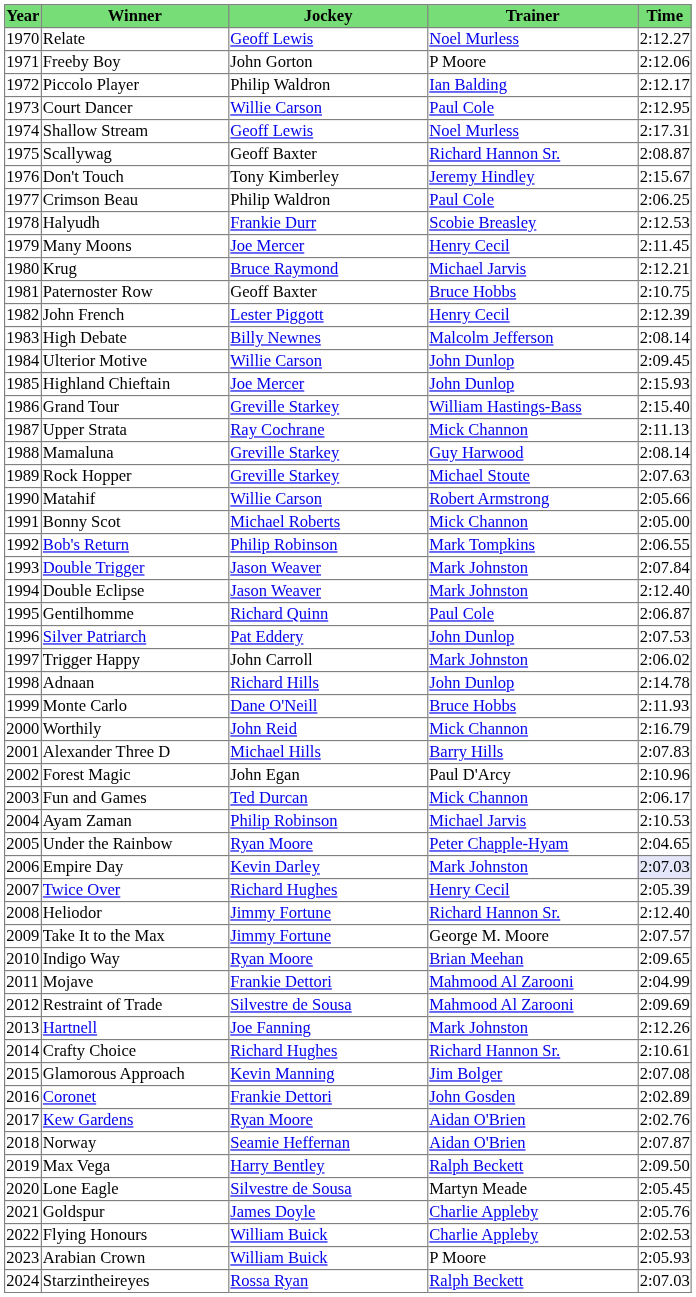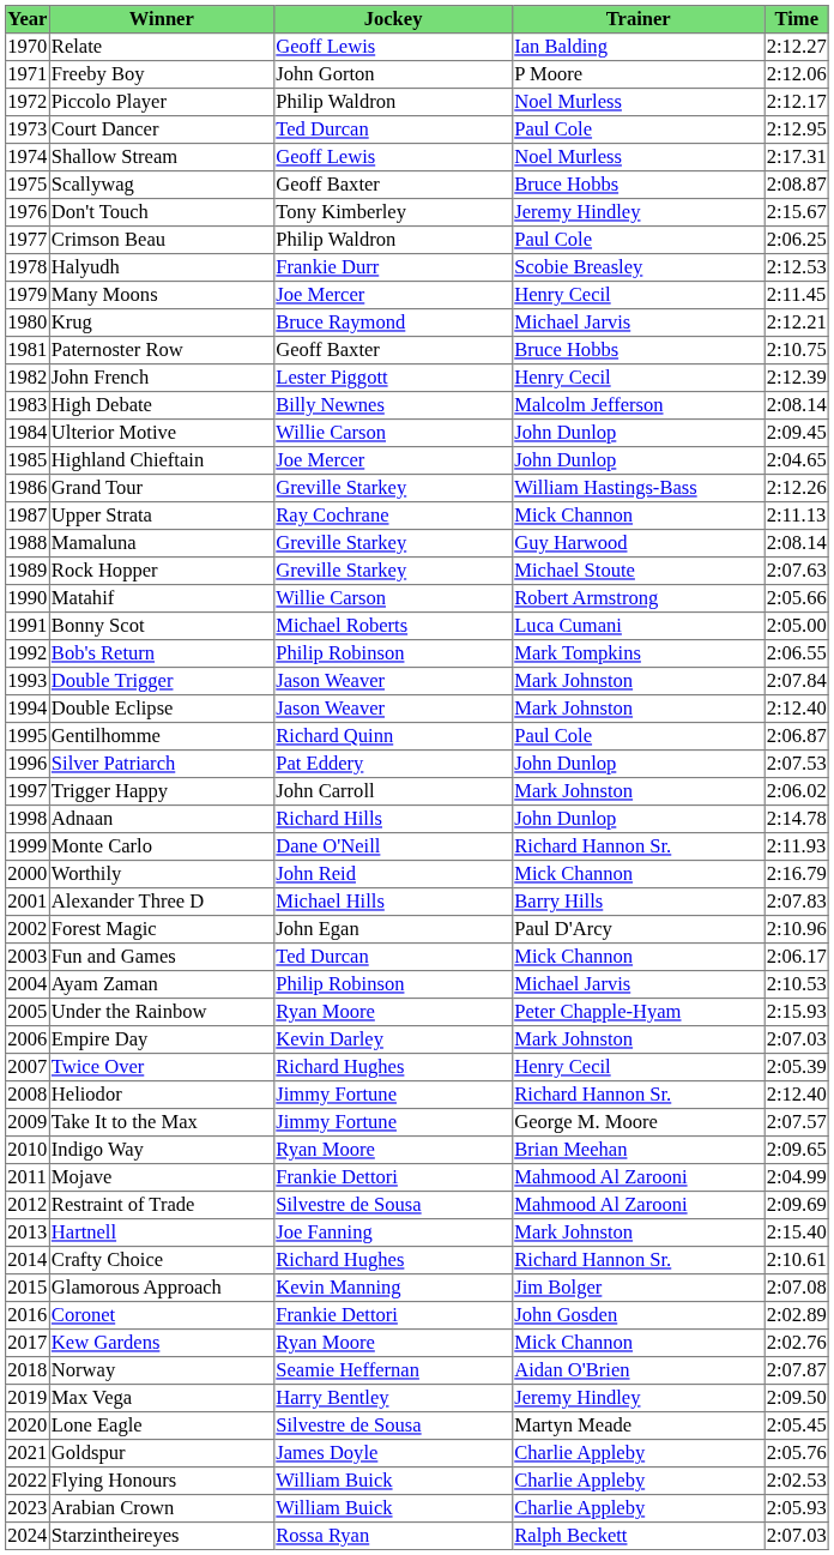 <table class = "sortable" | border="1" style="border-collapse: collapse; font-size:90%">
 <tr bgcolor="#77dd77" align="center">
 <th>Year</th>
 <th>Winner</th>
 <th>Jockey</th>
 <th>Trainer</th>
 <th>Time</th>
 </tr>
 <tr>
 <td>1970</td>
 <td width=160px>Relate</td>
 <td width=170px><a href='#'>Geoff Lewis</a></td>
-<td width=180px><a href='#'>Noel Murless</a></td>
+<td><a href='#'>Ian Balding</a></td>
 <td>2:12.27</td>
 </tr>
 <tr>
 <td>1971</td>
 <td>Freeby Boy</td>
 <td>John Gorton</td>
 <td>P Moore</td>
 <td>2:12.06</td>
 </tr>
 <tr>
 <td>1972</td>
 <td>Piccolo Player</td>
 <td>Philip Waldron</td>
-<td><a href='#'>Ian Balding</a></td>
+<td width=180px><a href='#'>Noel Murless</a></td>
 <td>2:12.17</td>
 </tr>
 <tr>
 <td>1973</td>
 <td>Court Dancer</td>
-<td><a href='#'>Willie Carson</a></td>
+<td><a href='#'>Ted Durcan</a></td>
 <td><a href='#'>Paul Cole</a></td>
 <td>2:12.95</td>
 </tr>
 <tr>
 <td>1974</td>
 <td>Shallow Stream</td>
 <td><a href='#'>Geoff Lewis</a></td>
 <td><a href='#'>Noel Murless</a></td>
 <td>2:17.31</td>
 </tr>
 <tr>
 <td>1975</td>
 <td>Scallywag</td>
 <td>Geoff Baxter</td>
-<td><a href='#'>Richard Hannon Sr.</a></td>
+<td><a href='#'>Bruce Hobbs</a></td>
 <td>2:08.87</td>
 </tr>
 <tr>
 <td>1976</td>
 <td>Don't Touch</td>
 <td>Tony Kimberley</td>
 <td><a href='#'>Jeremy Hindley</a></td>
 <td>2:15.67</td>
 </tr>
 <tr>
 <td>1977</td>
 <td>Crimson Beau</td>
 <td>Philip Waldron</td>
 <td><a href='#'>Paul Cole</a></td>
 <td>2:06.25</td>
 </tr>
 <tr>
 <td>1978</td>
 <td>Halyudh</td>
 <td><a href='#'>Frankie Durr</a></td>
 <td><a href='#'>Scobie Breasley</a></td>
 <td>2:12.53</td>
 </tr>
 <tr>
 <td>1979</td>
 <td>Many Moons</td>
 <td><a href='#'>Joe Mercer</a></td>
 <td><a href='#'>Henry Cecil</a></td>
 <td>2:11.45</td>
 </tr>
 <tr>
 <td>1980</td>
 <td>Krug</td>
 <td><a href='#'>Bruce Raymond</a></td>
 <td><a href='#'>Michael Jarvis</a></td>
 <td>2:12.21</td>
 </tr>
 <tr>
 <td>1981</td>
 <td>Paternoster Row</td>
 <td>Geoff Baxter</td>
 <td><a href='#'>Bruce Hobbs</a></td>
 <td>2:10.75</td>
 </tr>
 <tr>
 <td>1982</td>
 <td>John French</td>
 <td><a href='#'>Lester Piggott</a></td>
 <td><a href='#'>Henry Cecil</a></td>
 <td>2:12.39</td>
 </tr>
 <tr>
 <td>1983</td>
 <td>High Debate</td>
 <td><a href='#'>Billy Newnes</a></td>
 <td><a href='#'>Malcolm Jefferson</a></td>
 <td>2:08.14</td>
 </tr>
 <tr>
 <td>1984</td>
 <td>Ulterior Motive</td>
 <td><a href='#'>Willie Carson</a></td>
 <td><a href='#'>John Dunlop</a></td>
 <td>2:09.45</td>
 </tr>
 <tr>
 <td>1985</td>
 <td>Highland Chieftain</td>
 <td><a href='#'>Joe Mercer</a></td>
 <td><a href='#'>John Dunlop</a></td>
-<td>2:15.93</td>
+<td>2:04.65</td>
 </tr>
 <tr>
 <td>1986</td>
 <td>Grand Tour</td>
 <td><a href='#'>Greville Starkey</a></td>
 <td><a href='#'>William Hastings-Bass</a></td>
-<td>2:15.40</td>
+<td>2:12.26</td>
 </tr>
 <tr>
 <td>1987</td>
 <td>Upper Strata</td>
 <td><a href='#'>Ray Cochrane</a></td>
 <td><a href='#'>Mick Channon</a></td>
 <td>2:11.13</td>
 </tr>
 <tr>
 <td>1988</td>
 <td>Mamaluna</td>
 <td><a href='#'>Greville Starkey</a></td>
 <td><a href='#'>Guy Harwood</a></td>
 <td>2:08.14</td>
 </tr>
 <tr>
 <td>1989</td>
 <td>Rock Hopper</td>
 <td><a href='#'>Greville Starkey</a></td>
 <td><a href='#'>Michael Stoute</a></td>
 <td>2:07.63</td>
 </tr>
 <tr>
 <td>1990</td>
 <td>Matahif</td>
 <td><a href='#'>Willie Carson</a></td>
 <td><a href='#'>Robert Armstrong</a></td>
 <td>2:05.66</td>
 </tr>
 <tr>
 <td>1991</td>
 <td>Bonny Scot</td>
 <td><a href='#'>Michael Roberts</a></td>
-<td><a href='#'>Mick Channon</a></td>
+<td><a href='#'>Luca Cumani</a></td>
 <td>2:05.00</td>
 </tr>
 <tr>
 <td>1992</td>
 <td><a href='#'>Bob's Return</a></td>
 <td><a href='#'>Philip Robinson</a></td>
 <td><a href='#'>Mark Tompkins</a></td>
 <td>2:06.55</td>
 </tr>
 <tr>
 <td>1993</td>
 <td><a href='#'>Double Trigger</a></td>
 <td><a href='#'>Jason Weaver</a></td>
 <td><a href='#'>Mark Johnston</a></td>
 <td>2:07.84</td>
 </tr>
 <tr>
 <td>1994</td>
 <td>Double Eclipse</td>
 <td><a href='#'>Jason Weaver</a></td>
 <td><a href='#'>Mark Johnston</a></td>
 <td>2:12.40</td>
 </tr>
 <tr>
 <td>1995</td>
 <td>Gentilhomme</td>
 <td><a href='#'>Richard Quinn</a></td>
 <td><a href='#'>Paul Cole</a></td>
 <td>2:06.87</td>
 </tr>
 <tr>
 <td>1996</td>
 <td><a href='#'>Silver Patriarch</a></td>
 <td><a href='#'>Pat Eddery</a></td>
 <td><a href='#'>John Dunlop</a></td>
 <td>2:07.53</td>
 </tr>
 <tr>
 <td>1997</td>
 <td>Trigger Happy</td>
 <td>John Carroll</td>
 <td><a href='#'>Mark Johnston</a></td>
 <td>2:06.02</td>
 </tr>
 <tr>
 <td>1998</td>
 <td>Adnaan</td>
 <td><a href='#'>Richard Hills</a></td>
 <td><a href='#'>John Dunlop</a></td>
 <td>2:14.78</td>
 </tr>
 <tr>
 <td>1999</td>
 <td>Monte Carlo</td>
 <td><a href='#'>Dane O'Neill</a></td>
-<td><a href='#'>Bruce Hobbs</a></td>
+<td><a href='#'>Richard Hannon Sr.</a></td>
 <td>2:11.93</td>
 </tr>
 <tr>
 <td>2000</td>
 <td>Worthily</td>
 <td><a href='#'>John Reid</a></td>
 <td><a href='#'>Mick Channon</a></td>
 <td>2:16.79</td>
 </tr>
 <tr>
 <td>2001</td>
 <td>Alexander Three D</td>
 <td><a href='#'>Michael Hills</a></td>
 <td><a href='#'>Barry Hills</a></td>
 <td>2:07.83</td>
 </tr>
 <tr>
 <td>2002</td>
 <td>Forest Magic</td>
 <td>John Egan</td>
 <td>Paul D'Arcy</td>
 <td>2:10.96</td>
 </tr>
 <tr>
 <td>2003</td>
 <td>Fun and Games</td>
 <td><a href='#'>Ted Durcan</a></td>
 <td><a href='#'>Mick Channon</a></td>
 <td>2:06.17</td>
 </tr>
 <tr>
 <td>2004</td>
 <td>Ayam Zaman</td>
 <td><a href='#'>Philip Robinson</a></td>
 <td><a href='#'>Michael Jarvis</a></td>
 <td>2:10.53</td>
 </tr>
 <tr>
 <td>2005</td>
 <td>Under the Rainbow</td>
 <td><a href='#'>Ryan Moore</a></td>
 <td><a href='#'>Peter Chapple-Hyam</a></td>
-<td>2:04.65</td>
+<td>2:15.93</td>
 </tr>
 <tr>
 <td>2006</td>
 <td>Empire Day</td>
 <td><a href='#'>Kevin Darley</a></td>
 <td><a href='#'>Mark Johnston</a></td>
-<td style="background: lavender;">2:07.03</td>
+<td>2:07.03</td>
 </tr>
 <tr>
 <td>2007</td>
 <td><a href='#'>Twice Over</a></td>
 <td><a href='#'>Richard Hughes</a></td>
 <td><a href='#'>Henry Cecil</a></td>
 <td>2:05.39</td>
 </tr>
 <tr>
 <td>2008</td>
 <td>Heliodor</td>
 <td><a href='#'>Jimmy Fortune</a></td>
 <td><a href='#'>Richard Hannon Sr.</a></td>
 <td>2:12.40</td>
 </tr>
 <tr>
 <td>2009</td>
 <td>Take It to the Max</td>
 <td><a href='#'>Jimmy Fortune</a></td>
 <td>George M. Moore</td>
 <td>2:07.57</td>
 </tr>
 <tr>
 <td>2010</td>
 <td>Indigo Way</td>
 <td><a href='#'>Ryan Moore</a></td>
 <td><a href='#'>Brian Meehan</a></td>
 <td>2:09.65</td>
 </tr>
 <tr>
 <td>2011</td>
 <td>Mojave</td>
 <td><a href='#'>Frankie Dettori</a></td>
 <td><a href='#'>Mahmood Al Zarooni</a></td>
 <td>2:04.99</td>
 </tr>
 <tr>
 <td>2012</td>
 <td>Restraint of Trade</td>
 <td><a href='#'>Silvestre de Sousa</a></td>
 <td><a href='#'>Mahmood Al Zarooni</a></td>
 <td>2:09.69</td>
 </tr>
 <tr>
 <td>2013</td>
 <td><a href='#'>Hartnell</a></td>
 <td><a href='#'>Joe Fanning</a></td>
 <td><a href='#'>Mark Johnston</a></td>
-<td>2:12.26</td>
+<td>2:15.40</td>
 </tr>
 <tr>
 <td>2014</td>
 <td>Crafty Choice</td>
 <td><a href='#'>Richard Hughes</a></td>
 <td><a href='#'>Richard Hannon Sr.</a></td>
 <td>2:10.61</td>
 </tr>
 <tr>
 <td>2015</td>
 <td>Glamorous Approach</td>
 <td><a href='#'>Kevin Manning</a></td>
 <td><a href='#'>Jim Bolger</a></td>
 <td>2:07.08</td>
 </tr>
 <tr>
 <td>2016</td>
 <td><a href='#'>Coronet</a></td>
 <td><a href='#'>Frankie Dettori</a></td>
 <td><a href='#'>John Gosden</a></td>
 <td>2:02.89</td>
 </tr>
 <tr>
 <td>2017</td>
 <td><a href='#'>Kew Gardens</a></td>
 <td><a href='#'>Ryan Moore</a></td>
-<td><a href='#'>Aidan O'Brien</a></td>
+<td><a href='#'>Mick Channon</a></td>
 <td>2:02.76</td>
 </tr>
 <tr>
 <td>2018</td>
 <td>Norway</td>
 <td><a href='#'>Seamie Heffernan</a></td>
 <td><a href='#'>Aidan O'Brien</a></td>
 <td>2:07.87</td>
 </tr>
 <tr>
 <td>2019</td>
 <td>Max Vega</td>
 <td><a href='#'>Harry Bentley</a></td>
-<td><a href='#'>Ralph Beckett</a></td>
+<td><a href='#'>Jeremy Hindley</a></td>
 <td>2:09.50</td>
 </tr>
 <tr>
 <td>2020</td>
 <td>Lone Eagle</td>
 <td><a href='#'>Silvestre de Sousa</a></td>
 <td>Martyn Meade</td>
 <td>2:05.45</td>
 </tr>
 <tr>
 <td>2021</td>
 <td>Goldspur</td>
 <td><a href='#'>James Doyle</a></td>
 <td><a href='#'>Charlie Appleby</a></td>
 <td>2:05.76</td>
 </tr>
 <tr>
 <td>2022</td>
 <td>Flying Honours</td>
 <td><a href='#'>William Buick</a></td>
 <td><a href='#'>Charlie Appleby</a></td>
 <td>2:02.53</td>
 </tr>
 <tr>
 <td>2023</td>
 <td>Arabian Crown</td>
 <td><a href='#'>William Buick</a></td>
-<td>P Moore</td>
+<td><a href='#'>Charlie Appleby</a></td>
 <td>2:05.93</td>
 </tr>
 <tr>
 <td>2024</td>
 <td>Starzintheireyes</td>
 <td><a href='#'>Rossa Ryan</a></td>
 <td><a href='#'>Ralph Beckett</a></td>
 <td>2:07.03</td>
 </tr>
 </table>
